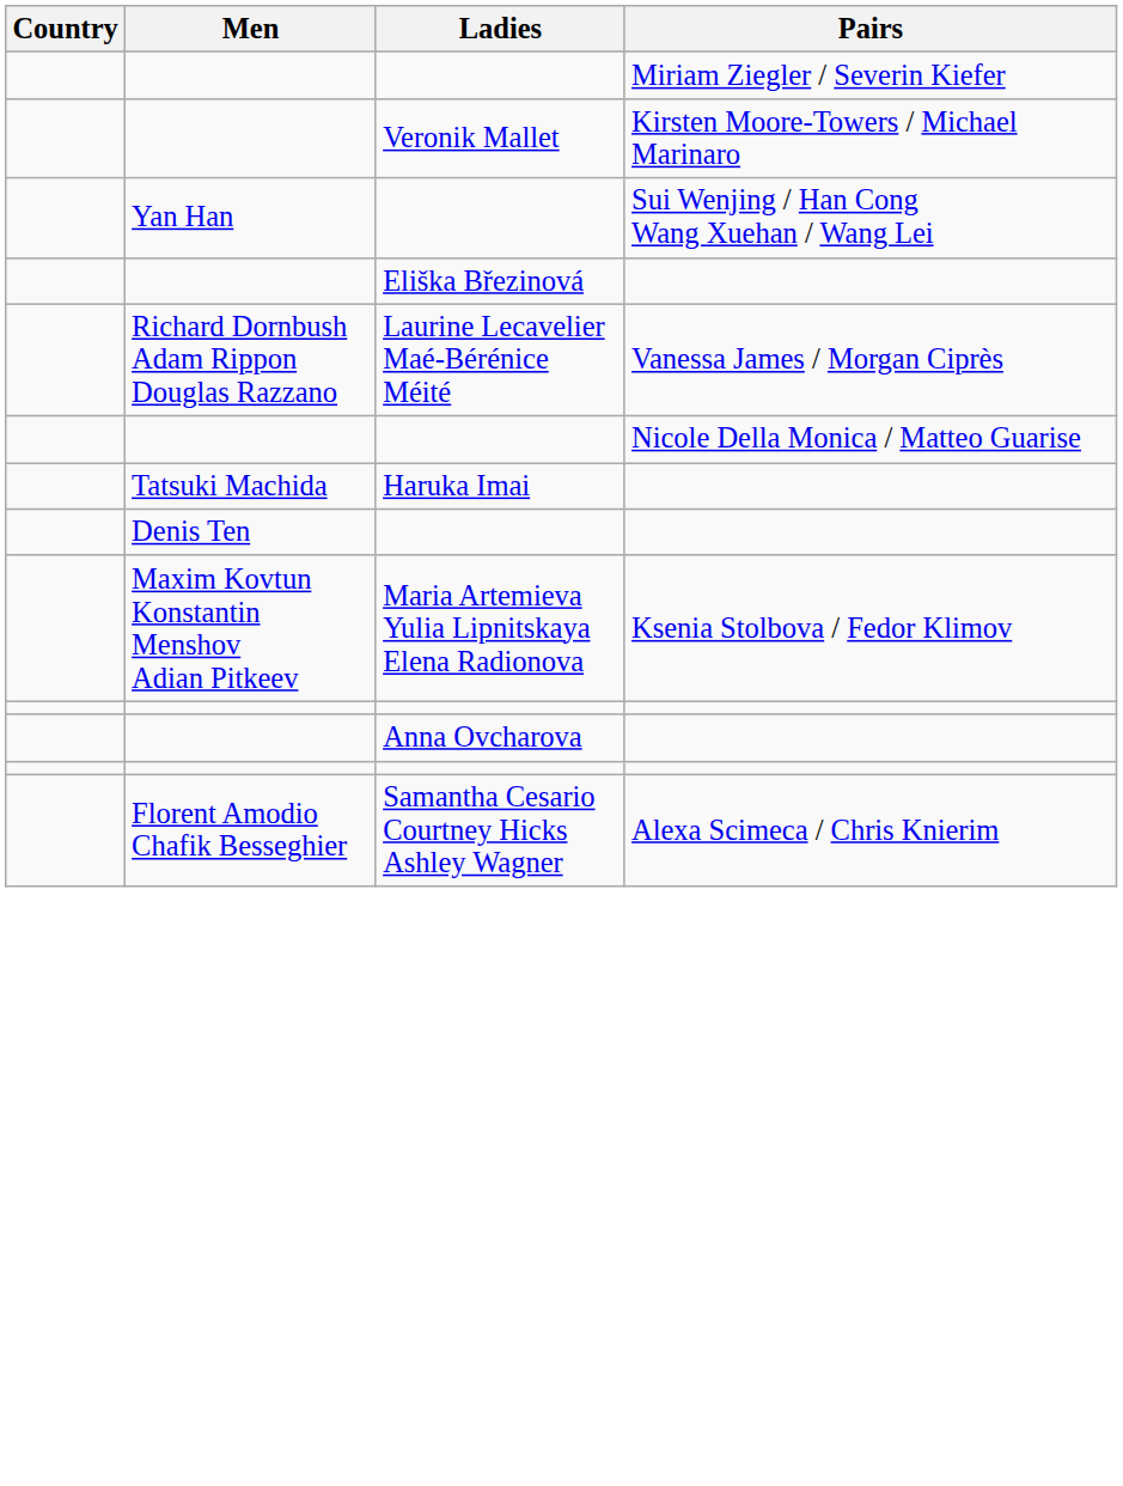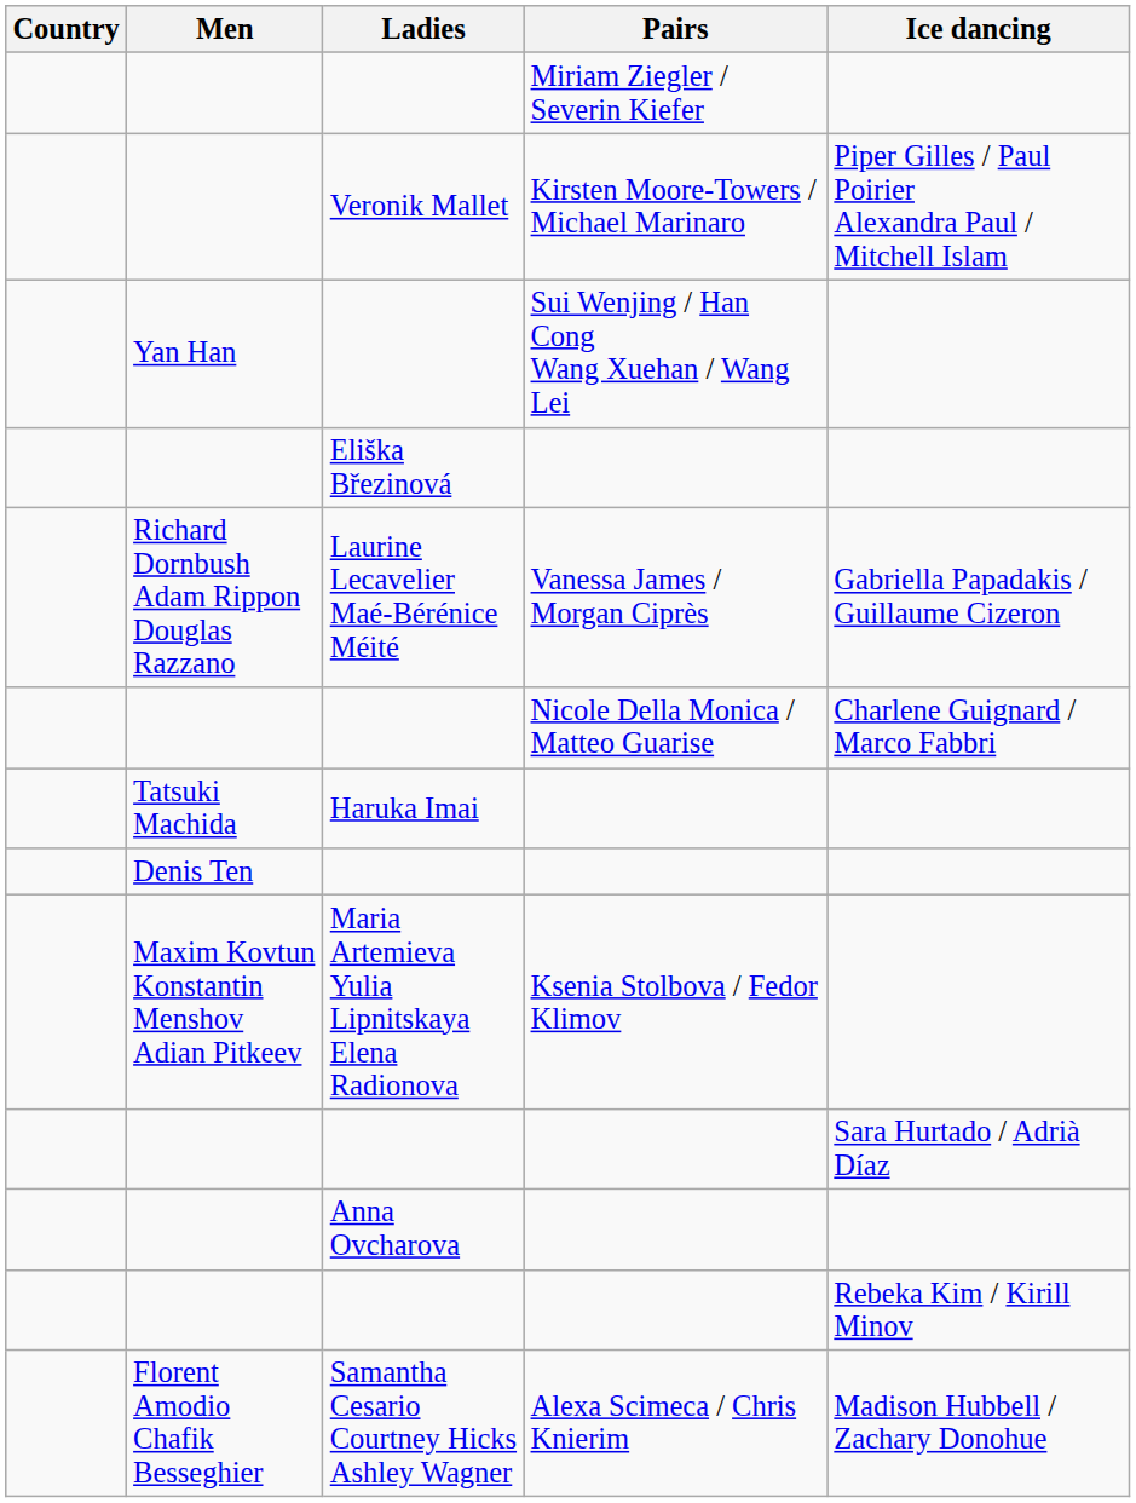 <table class="wikitable">
 <tr>
 <th>Country</th>
 <th>Men</th>
 <th>Ladies</th>
 <th>Pairs</th>
+<th>Ice dancing</th>
 </tr>
 <tr>
 <td></td>
 <td></td>
 <td></td>
 <td><a href='#'>Miriam Ziegler</a> / <a href='#'>Severin Kiefer</a></td>
+<td></td>
 </tr>
 <tr>
 <td></td>
 <td></td>
 <td><a href='#'>Veronik Mallet</a></td>
 <td><a href='#'>Kirsten Moore-Towers</a> / <a href='#'>Michael Marinaro</a></td>
+<td><a href='#'>Piper Gilles</a> / <a href='#'>Paul Poirier</a> <br> <a href='#'>Alexandra Paul</a> / <a href='#'>Mitchell Islam</a></td>
 </tr>
 <tr>
 <td></td>
 <td><a href='#'>Yan Han</a></td>
 <td></td>
 <td><a href='#'>Sui Wenjing</a> / <a href='#'>Han Cong</a> <br> <a href='#'>Wang Xuehan</a> / <a href='#'>Wang Lei</a></td>
+<td></td>
 </tr>
 <tr>
 <td></td>
 <td></td>
 <td><a href='#'>Eliška Březinová</a></td>
+<td></td>
 <td></td>
 </tr>
 <tr>
 <td></td>
 <td><a href='#'>Richard Dornbush</a> <br> <a href='#'>Adam Rippon</a> <br> <a href='#'>Douglas Razzano</a></td>
 <td><a href='#'>Laurine Lecavelier</a> <br> <a href='#'>Maé-Bérénice Méité</a></td>
 <td><a href='#'>Vanessa James</a> / <a href='#'>Morgan Ciprès</a></td>
+<td><a href='#'>Gabriella Papadakis</a> / <a href='#'>Guillaume Cizeron</a></td>
 </tr>
 <tr>
 <td></td>
 <td></td>
 <td></td>
 <td><a href='#'>Nicole Della Monica</a> / <a href='#'>Matteo Guarise</a></td>
+<td><a href='#'>Charlene Guignard</a> / <a href='#'>Marco Fabbri</a></td>
 </tr>
 <tr>
 <td></td>
 <td><a href='#'>Tatsuki Machida</a></td>
 <td><a href='#'>Haruka Imai</a></td>
 <td></td>
+<td></td>
 </tr>
 <tr>
 <td></td>
 <td><a href='#'>Denis Ten</a></td>
+<td></td>
 <td></td>
 <td></td>
 </tr>
 <tr>
 <td></td>
 <td><a href='#'>Maxim Kovtun</a> <br> <a href='#'>Konstantin Menshov</a> <br> <a href='#'>Adian Pitkeev</a></td>
 <td><a href='#'>Maria Artemieva</a> <br> <a href='#'>Yulia Lipnitskaya</a> <br> <a href='#'>Elena Radionova</a></td>
 <td><a href='#'>Ksenia Stolbova</a> / <a href='#'>Fedor Klimov</a></td>
-</tr>
-<tr>
-<td></td>
-<td></td>
-<td></td>
-<td></td>
-</tr>
-<tr>
-<td></td>
-<td></td>
-<td><a href='#'>Anna Ovcharova</a></td>
 <td></td>
 </tr>
 <tr>
 <td></td>
 <td></td>
 <td></td>
 <td></td>
+<td><a href='#'>Sara Hurtado</a> / <a href='#'>Adrià Díaz</a></td>
+</tr>
+<tr>
+<td></td>
+<td></td>
+<td><a href='#'>Anna Ovcharova</a></td>
+<td></td>
+<td></td>
+</tr>
+<tr>
+<td></td>
+<td></td>
+<td></td>
+<td></td>
+<td><a href='#'>Rebeka Kim</a> / <a href='#'>Kirill Minov</a></td>
 </tr>
 <tr>
 <td></td>
 <td><a href='#'>Florent Amodio</a> <br> <a href='#'>Chafik Besseghier</a></td>
 <td><a href='#'>Samantha Cesario</a> <br> <a href='#'>Courtney Hicks</a> <br> <a href='#'>Ashley Wagner</a></td>
 <td><a href='#'>Alexa Scimeca</a> / <a href='#'>Chris Knierim</a></td>
+<td><a href='#'>Madison Hubbell</a> / <a href='#'>Zachary Donohue</a></td>
 </tr>
 </table>
